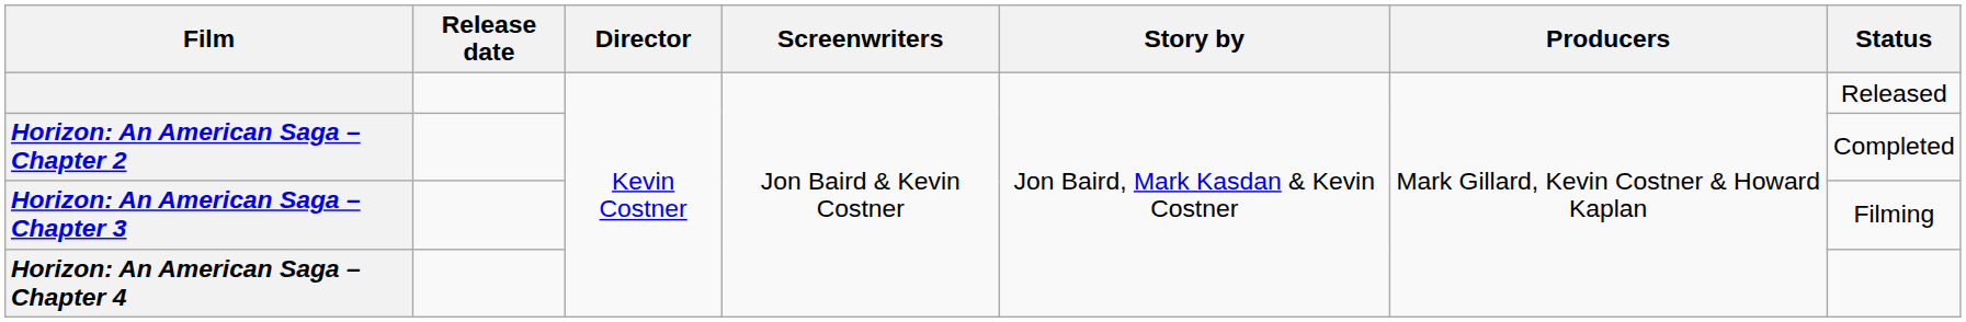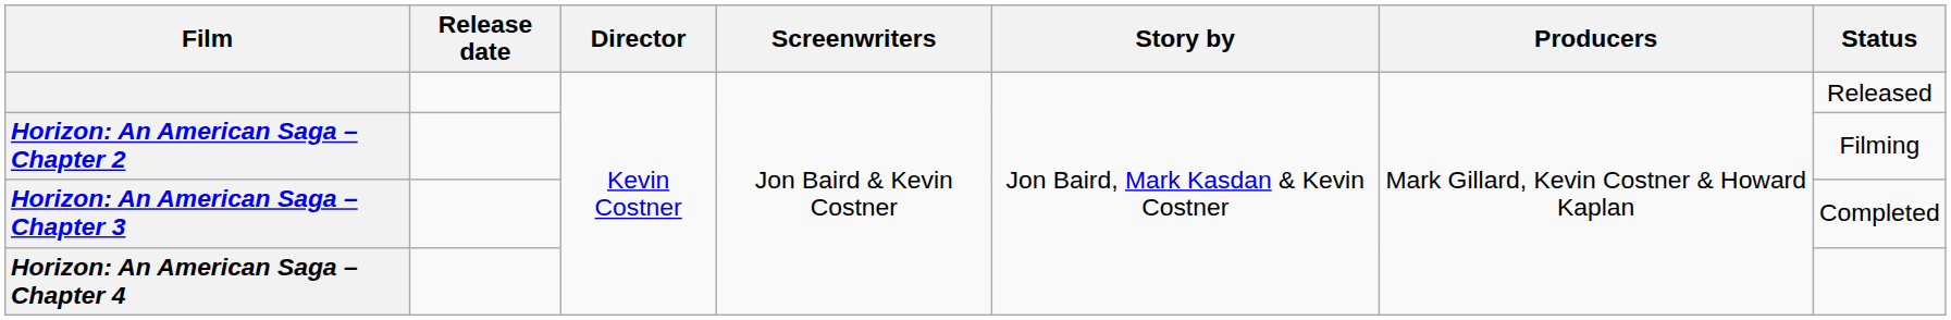 <table class="wikitable plainrowheaders" style="text-align:center">
 <tr>
 <th>Film</th>
 <th>Release date</th>
 <th>Director</th>
 <th>Screenwriters</th>
 <th>Story by</th>
 <th>Producers</th>
 <th>Status</th>
 </tr>
 <tr>
 <th scope="row" style="text-align:left"></th>
 <td style="text-align:left"></td>
 <td rowspan="4"><a href='#'>Kevin Costner</a></td>
 <td rowspan="4">Jon Baird & Kevin Costner</td>
 <td rowspan="4">Jon Baird, <a href='#'>Mark Kasdan</a> & Kevin Costner</td>
 <td rowspan="4">Mark Gillard, Kevin Costner & Howard Kaplan</td>
 <td>Released</td>
 </tr>
 <tr>
 <th scope="row" style="text-align:left"><em><a href='#'>Horizon: An American Saga – Chapter 2</a></em></th>
 <td></td>
-<td>Completed</td>
+<td>Filming</td>
 </tr>
 <tr>
 <th scope="row" style="text-align:left"><em><a href='#'>Horizon: An American Saga – Chapter 3</a></em></th>
 <td></td>
-<td>Filming</td>
+<td>Completed</td>
 </tr>
 <tr>
 <th scope="row" style="text-align:left"><em>Horizon: An American Saga – Chapter 4</em></th>
 <td></td>
 <td></td>
 </tr>
 </table>
